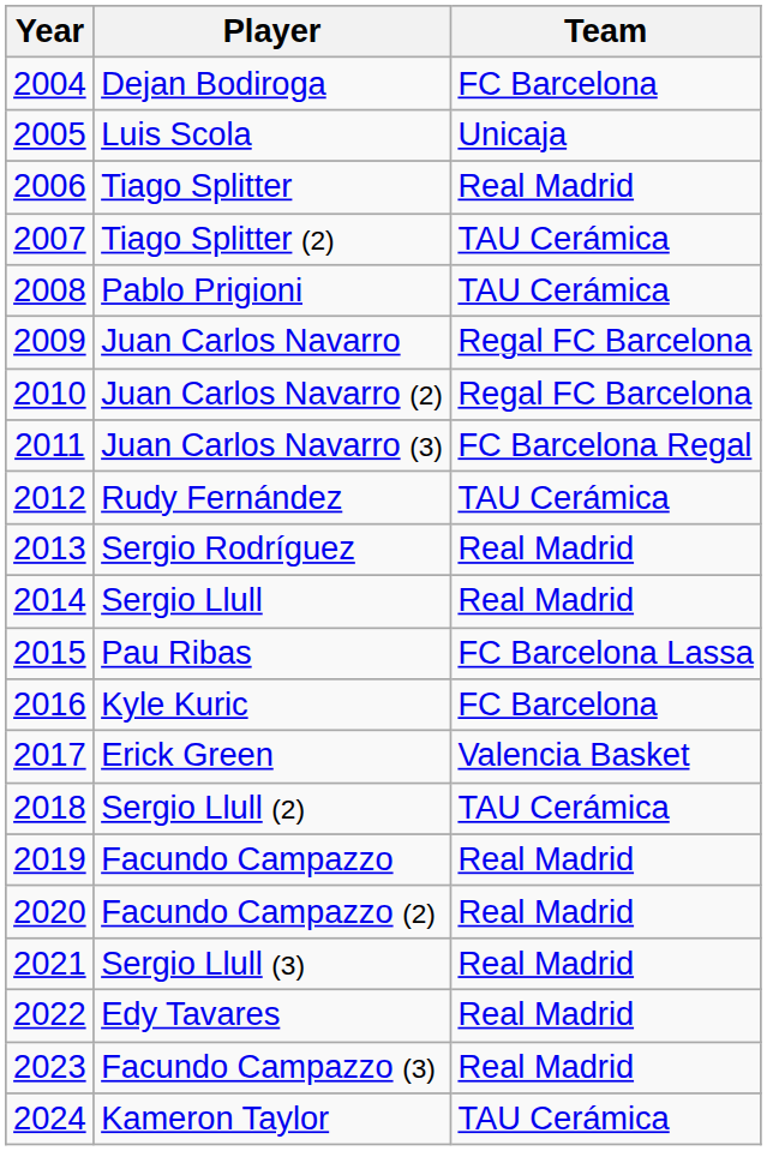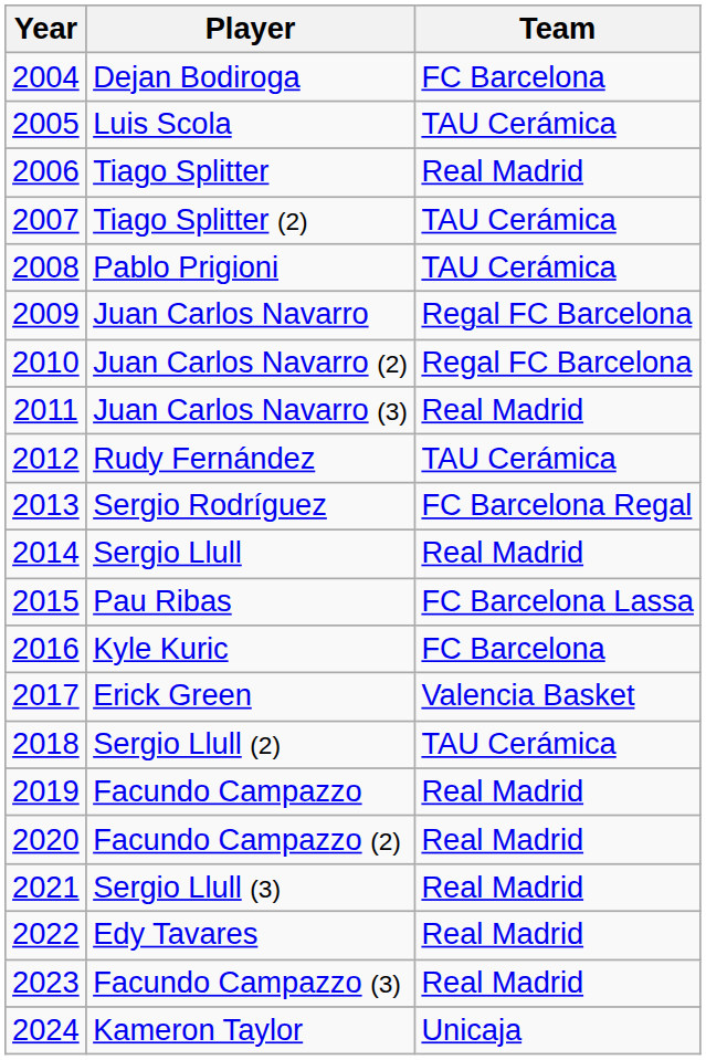 <table class="wikitable">
 <tr>
 <th style="text-align:center;">Year</th>
 <th style="text-align:center;">Player</th>
 <th style="text-align:center;">Team</th>
 </tr>
 <tr>
 <td style="text-align:center"><a href='#'>2004</a></td>
 <td> <a href='#'>Dejan Bodiroga</a></td>
 <td><a href='#'>FC Barcelona</a></td>
 </tr>
 <tr>
 <td style="text-align:center"><a href='#'>2005</a></td>
 <td> <a href='#'>Luis Scola</a></td>
-<td><a href='#'>Unicaja</a></td>
+<td><a href='#'>TAU Cerámica</a></td>
 </tr>
 <tr>
 <td style="text-align:center"><a href='#'>2006</a></td>
 <td> <a href='#'>Tiago Splitter</a></td>
 <td><a href='#'>Real Madrid</a></td>
 </tr>
 <tr>
 <td style="text-align:center"><a href='#'>2007</a></td>
 <td> <a href='#'>Tiago Splitter</a> <small>(2)</small></td>
 <td><a href='#'>TAU Cerámica</a></td>
 </tr>
 <tr>
 <td style="text-align:center"><a href='#'>2008</a></td>
 <td> <a href='#'>Pablo Prigioni</a></td>
 <td><a href='#'>TAU Cerámica</a></td>
 </tr>
 <tr>
 <td style="text-align:center"><a href='#'>2009</a></td>
 <td> <a href='#'>Juan Carlos Navarro</a></td>
 <td><a href='#'>Regal FC Barcelona</a></td>
 </tr>
 <tr>
 <td style="text-align:center"><a href='#'>2010</a></td>
 <td> <a href='#'>Juan Carlos Navarro</a> <small>(2)</small></td>
 <td><a href='#'>Regal FC Barcelona</a></td>
 </tr>
 <tr>
 <td style="text-align:center"><a href='#'>2011</a></td>
 <td> <a href='#'>Juan Carlos Navarro</a> <small>(3)</small></td>
-<td><a href='#'>FC Barcelona Regal</a></td>
+<td><a href='#'>Real Madrid</a></td>
 </tr>
 <tr>
 <td style="text-align:center"><a href='#'>2012</a></td>
 <td> <a href='#'>Rudy Fernández</a></td>
 <td><a href='#'>TAU Cerámica</a></td>
 </tr>
 <tr>
 <td style="text-align:center"><a href='#'>2013</a></td>
 <td> <a href='#'>Sergio Rodríguez</a></td>
-<td><a href='#'>Real Madrid</a></td>
+<td><a href='#'>FC Barcelona Regal</a></td>
 </tr>
 <tr>
 <td style="text-align:center"><a href='#'>2014</a></td>
 <td> <a href='#'>Sergio Llull</a></td>
 <td><a href='#'>Real Madrid</a></td>
 </tr>
 <tr>
 <td style="text-align:center"><a href='#'>2015</a></td>
 <td> <a href='#'>Pau Ribas</a></td>
 <td><a href='#'>FC Barcelona Lassa</a></td>
 </tr>
 <tr>
 <td style="text-align:center"><a href='#'>2016</a></td>
 <td> <a href='#'>Kyle Kuric</a></td>
 <td><a href='#'>FC Barcelona</a></td>
 </tr>
 <tr>
 <td style="text-align:center"><a href='#'>2017</a></td>
 <td> <a href='#'>Erick Green</a></td>
 <td><a href='#'>Valencia Basket</a></td>
 </tr>
 <tr>
 <td style="text-align:center"><a href='#'>2018</a></td>
 <td> <a href='#'>Sergio Llull</a> <small>(2)</small></td>
 <td><a href='#'>TAU Cerámica</a></td>
 </tr>
 <tr>
 <td style="text-align:center"><a href='#'>2019</a></td>
 <td> <a href='#'>Facundo Campazzo</a></td>
 <td><a href='#'>Real Madrid</a></td>
 </tr>
 <tr>
 <td style="text-align:center"><a href='#'>2020</a></td>
 <td> <a href='#'>Facundo Campazzo</a> <small>(2)</small></td>
 <td><a href='#'>Real Madrid</a></td>
 </tr>
 <tr>
 <td style="text-align:center"><a href='#'>2021</a></td>
 <td> <a href='#'>Sergio Llull</a> <small>(3)</small></td>
 <td><a href='#'>Real Madrid</a></td>
 </tr>
 <tr>
 <td style="text-align:center"><a href='#'>2022</a></td>
 <td> <a href='#'>Edy Tavares</a></td>
 <td><a href='#'>Real Madrid</a></td>
 </tr>
 <tr>
 <td style="text-align:center"><a href='#'>2023</a></td>
 <td> <a href='#'>Facundo Campazzo</a> <small>(3)</small></td>
 <td><a href='#'>Real Madrid</a></td>
 </tr>
 <tr>
 <td style="text-align:center"><a href='#'>2024</a></td>
 <td> <a href='#'>Kameron Taylor</a></td>
-<td><a href='#'>TAU Cerámica</a></td>
+<td><a href='#'>Unicaja</a></td>
 </tr>
 </table>
